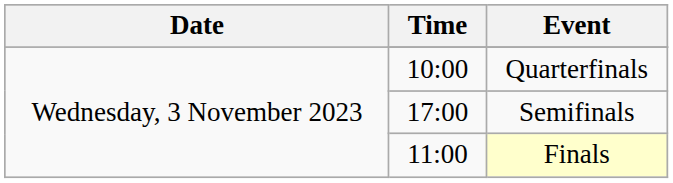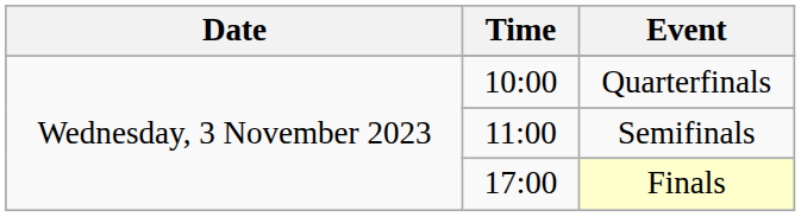 <table class = "wikitable" style="text-align:center;">
 <tr>
 <th width=220>Date</th>
 <th width=50>Time</th>
 <th width=100>Event</th>
 </tr>
 <tr>
 <td rowspan=5>Wednesday, 3 November 2023</td>
 </tr>
 <tr>
 <td>10:00</td>
 <td>Quarterfinals</td>
 </tr>
 <tr>
-<td>17:00</td>
+<td>11:00</td>
 <td>Semifinals</td>
 </tr>
 <tr>
-<td>11:00</td>
+<td>17:00</td>
 <td bgcolor=ffffcc>Finals</td>
 </tr>
 </table>
